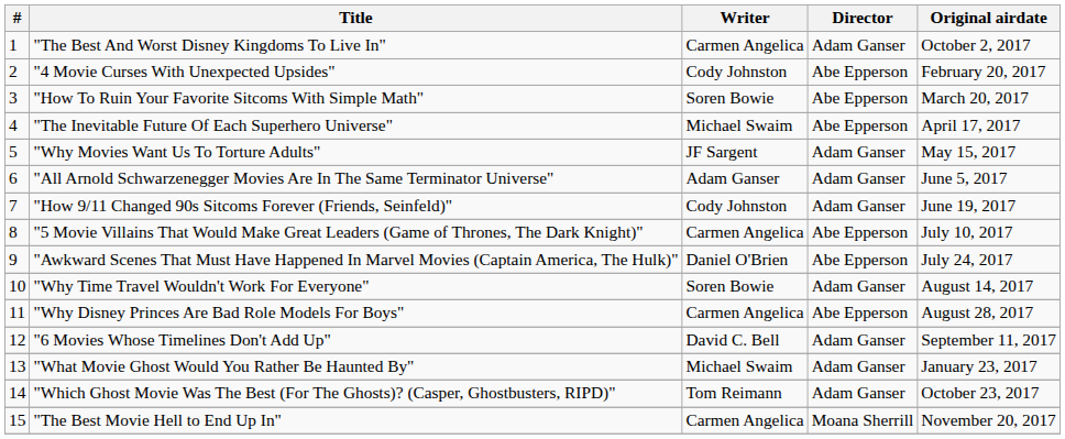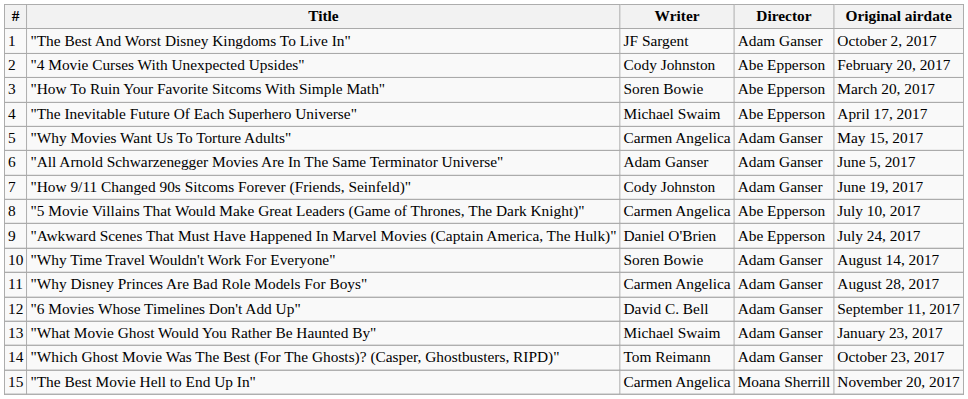 <table class="wikitable">
 <tr>
 <th>#</th>
 <th>Title</th>
 <th>Writer</th>
 <th>Director</th>
 <th>Original airdate</th>
 </tr>
 <tr>
 </tr>
 <tr>
 <td>1</td>
 <td>"The Best And Worst Disney Kingdoms To Live In"</td>
-<td>Carmen Angelica</td>
+<td>JF Sargent</td>
 <td>Adam Ganser</td>
 <td>October 2, 2017</td>
 </tr>
 <tr>
 </tr>
 <tr>
 <td>2</td>
 <td>"4 Movie Curses With Unexpected Upsides"</td>
 <td>Cody Johnston</td>
 <td>Abe Epperson</td>
 <td>February 20, 2017</td>
 </tr>
 <tr>
 </tr>
 <tr>
 <td>3</td>
 <td>"How To Ruin Your Favorite Sitcoms With Simple Math"</td>
 <td>Soren Bowie</td>
 <td>Abe Epperson</td>
 <td>March 20, 2017</td>
 </tr>
 <tr>
 </tr>
 <tr>
 <td>4</td>
 <td>"The Inevitable Future Of Each Superhero Universe"</td>
 <td>Michael Swaim</td>
 <td>Abe Epperson</td>
 <td>April 17, 2017</td>
 </tr>
 <tr>
 </tr>
 <tr>
 <td>5</td>
 <td>"Why Movies Want Us To Torture Adults"</td>
-<td>JF Sargent</td>
+<td>Carmen Angelica</td>
 <td>Adam Ganser</td>
 <td>May 15, 2017</td>
 </tr>
 <tr>
 </tr>
 <tr>
 <td>6</td>
 <td>"All Arnold Schwarzenegger Movies Are In The Same Terminator Universe"</td>
 <td>Adam Ganser</td>
 <td>Adam Ganser</td>
 <td>June 5, 2017</td>
 </tr>
 <tr>
 </tr>
 <tr>
 <td>7</td>
 <td>"How 9/11 Changed 90s Sitcoms Forever (Friends, Seinfeld)"</td>
 <td>Cody Johnston</td>
 <td>Adam Ganser</td>
 <td>June 19, 2017</td>
 </tr>
 <tr>
 </tr>
 <tr>
 <td>8</td>
 <td>"5 Movie Villains That Would Make Great Leaders (Game of Thrones, The Dark Knight)"</td>
 <td>Carmen Angelica</td>
 <td>Abe Epperson</td>
 <td>July 10, 2017</td>
 </tr>
 <tr>
 </tr>
 <tr>
 <td>9</td>
 <td>"Awkward Scenes That Must Have Happened In Marvel Movies (Captain America, The Hulk)"</td>
 <td>Daniel O'Brien</td>
 <td>Abe Epperson</td>
 <td>July 24, 2017</td>
 </tr>
 <tr>
 </tr>
 <tr>
 <td>10</td>
 <td>"Why Time Travel Wouldn't Work For Everyone"</td>
 <td>Soren Bowie</td>
 <td>Adam Ganser</td>
 <td>August 14, 2017</td>
 </tr>
 <tr>
 </tr>
 <tr>
 <td>11</td>
 <td>"Why Disney Princes Are Bad Role Models For Boys"</td>
 <td>Carmen Angelica</td>
-<td>Abe Epperson</td>
+<td>Adam Ganser</td>
 <td>August 28, 2017</td>
 </tr>
 <tr>
 </tr>
 <tr>
 <td>12</td>
 <td>"6 Movies Whose Timelines Don't Add Up"</td>
 <td>David C. Bell</td>
 <td>Adam Ganser</td>
 <td>September 11, 2017</td>
 </tr>
 <tr>
 </tr>
 <tr>
 <td>13</td>
 <td>"What Movie Ghost Would You Rather Be Haunted By"</td>
 <td>Michael Swaim</td>
 <td>Adam Ganser</td>
 <td>January 23, 2017</td>
 </tr>
 <tr>
 </tr>
 <tr>
 <td>14</td>
 <td>"Which Ghost Movie Was The Best (For The Ghosts)? (Casper, Ghostbusters, RIPD)"</td>
 <td>Tom Reimann</td>
 <td>Adam Ganser</td>
 <td>October 23, 2017</td>
 </tr>
 <tr>
 </tr>
 <tr>
 <td>15</td>
 <td>"The Best Movie Hell to End Up In"</td>
 <td>Carmen Angelica</td>
 <td>Moana Sherrill</td>
 <td>November 20, 2017</td>
 </tr>
 <tr>
 </tr>
 <tr>
 </tr>
 </table>
